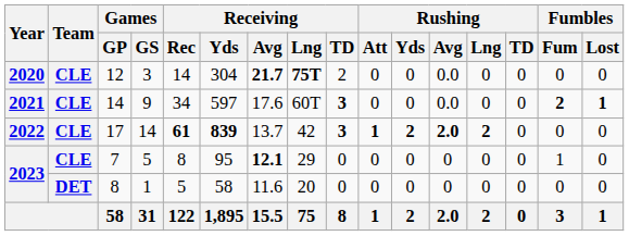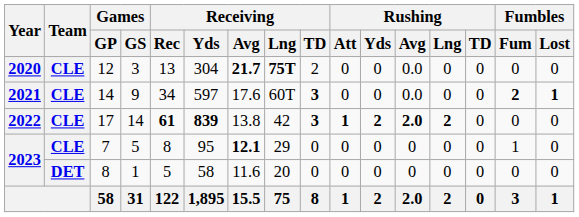 <table class="wikitable" style="text-align: center;">
 <tr>
 <th rowspan="2">Year</th>
 <th rowspan="2">Team</th>
 <th colspan="2">Games</th>
 <th colspan="5">Receiving</th>
 <th colspan="5">Rushing</th>
 <th colspan="2">Fumbles</th>
 </tr>
 <tr>
 <th>GP</th>
 <th>GS</th>
 <th>Rec</th>
 <th>Yds</th>
 <th>Avg</th>
 <th>Lng</th>
 <th>TD</th>
 <th>Att</th>
 <th>Yds</th>
 <th>Avg</th>
 <th>Lng</th>
 <th>TD</th>
 <th>Fum</th>
 <th>Lost</th>
 </tr>
 <tr>
 <th><a href='#'>2020</a></th>
 <th><a href='#'>CLE</a></th>
 <td>12</td>
 <td>3</td>
-<td>14</td>
+<td>13</td>
 <td>304</td>
 <td><strong>21.7</strong></td>
 <td><strong>75T</strong></td>
 <td>2</td>
 <td>0</td>
 <td>0</td>
 <td>0.0</td>
 <td>0</td>
 <td>0</td>
 <td>0</td>
 <td>0</td>
 </tr>
 <tr>
 <th><a href='#'>2021</a></th>
 <th><a href='#'>CLE</a></th>
 <td>14</td>
 <td>9</td>
 <td>34</td>
 <td>597</td>
 <td>17.6</td>
 <td>60T</td>
 <td><strong>3</strong></td>
 <td>0</td>
 <td>0</td>
 <td>0.0</td>
 <td>0</td>
 <td>0</td>
 <td><strong>2</strong></td>
 <td><strong>1</strong></td>
 </tr>
 <tr>
 <th><a href='#'>2022</a></th>
 <th><a href='#'>CLE</a></th>
 <td>17</td>
 <td>14</td>
 <td><strong>61</strong></td>
 <td><strong>839</strong></td>
-<td>13.7</td>
+<td>13.8</td>
 <td>42</td>
 <td><strong>3</strong></td>
 <td><strong>1</strong></td>
 <td><strong>2</strong></td>
 <td><strong>2.0</strong></td>
 <td><strong>2</strong></td>
 <td>0</td>
 <td>0</td>
 <td>0</td>
 </tr>
 <tr>
 <th rowspan="2"><a href='#'>2023</a></th>
 <th><a href='#'>CLE</a></th>
 <td>7</td>
 <td>5</td>
 <td>8</td>
 <td>95</td>
 <td><strong>12.1</strong></td>
 <td>29</td>
 <td>0</td>
 <td>0</td>
 <td>0</td>
 <td>0</td>
 <td>0</td>
 <td>0</td>
 <td>1</td>
 <td>0</td>
 </tr>
 <tr>
 <th><a href='#'>DET</a></th>
 <td>8</td>
 <td>1</td>
 <td>5</td>
 <td>58</td>
 <td>11.6</td>
 <td>20</td>
 <td>0</td>
 <td>0</td>
 <td>0</td>
 <td>0</td>
 <td>0</td>
 <td>0</td>
 <td>0</td>
 <td>0</td>
 </tr>
 <tr>
 <th colspan="2"></th>
 <th>58</th>
 <th>31</th>
 <th>122</th>
 <th>1,895</th>
 <th>15.5</th>
 <th>75</th>
 <th>8</th>
 <th>1</th>
 <th>2</th>
 <th>2.0</th>
 <th>2</th>
 <th>0</th>
 <th>3</th>
 <th>1</th>
 </tr>
 </table>
